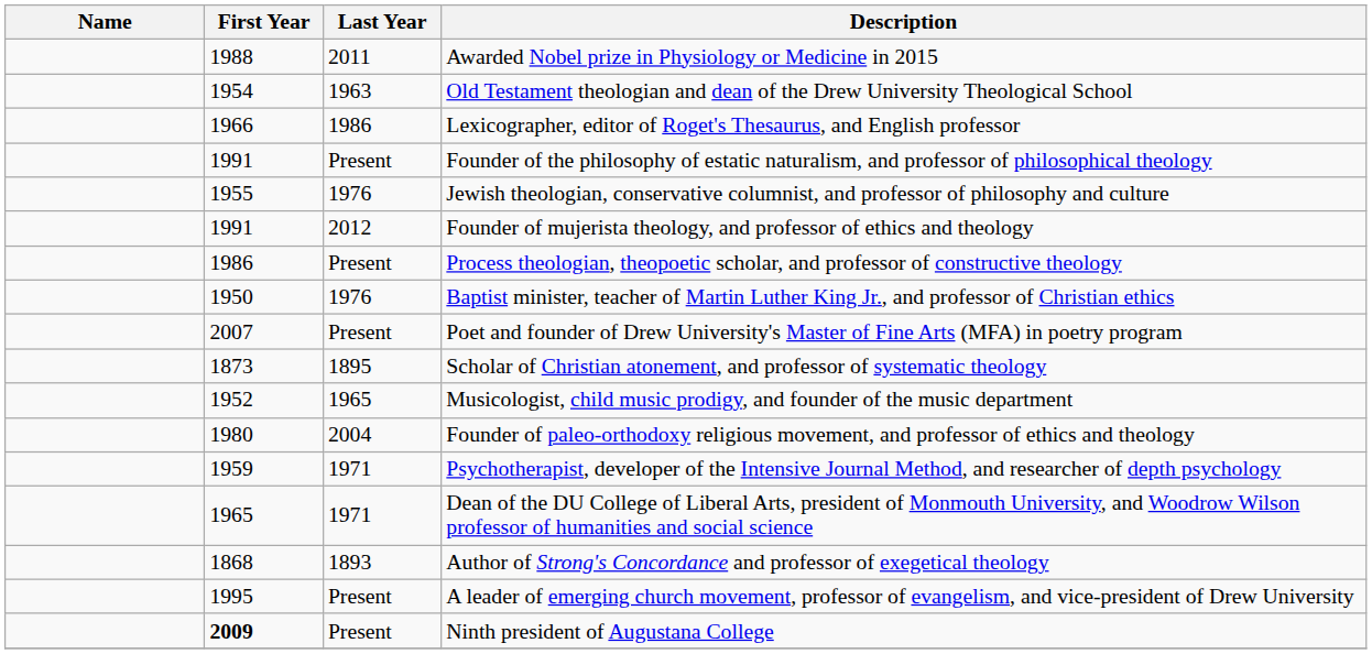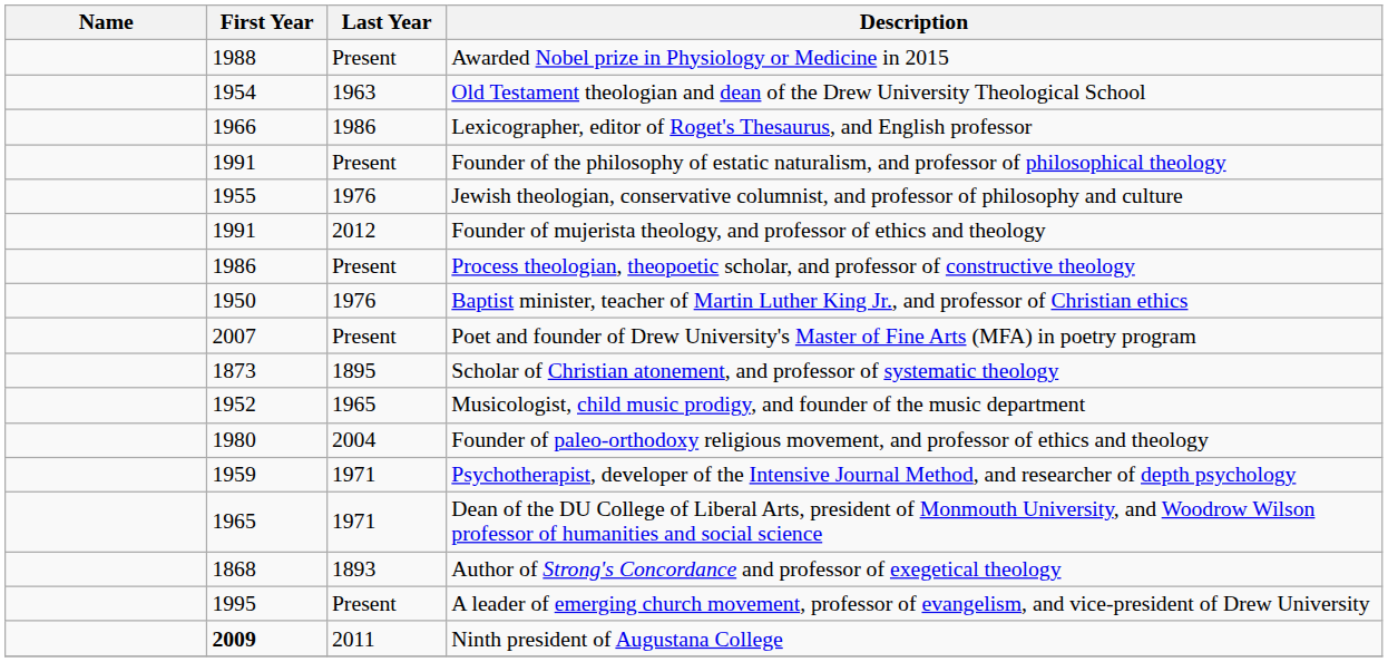 <table class="wikitable sortable">
 <tr>
 <th width=140>Name</th>
 <th width=80>First Year</th>
 <th width=80>Last Year</th>
 <th width=675>Description</th>
 </tr>
 <tr>
 <td></td>
 <td>1988</td>
-<td>2011</td>
+<td>Present</td>
 <td>Awarded <a href='#'>Nobel prize in Physiology or Medicine</a> in 2015</td>
 </tr>
 <tr>
 <td></td>
 <td>1954</td>
 <td>1963</td>
 <td><a href='#'>Old Testament</a> theologian and <a href='#'>dean</a> of the Drew University Theological School</td>
 </tr>
 <tr>
 <td></td>
 <td>1966</td>
 <td>1986</td>
 <td>Lexicographer, editor of <a href='#'>Roget's Thesaurus</a>, and English professor</td>
 </tr>
 <tr>
 <td></td>
 <td>1991</td>
 <td>Present</td>
 <td>Founder of the philosophy of estatic naturalism, and professor of <a href='#'>philosophical theology</a></td>
 </tr>
 <tr>
 <td></td>
 <td>1955</td>
 <td>1976</td>
 <td>Jewish theologian, conservative columnist, and professor of philosophy and culture</td>
 </tr>
 <tr>
 <td></td>
 <td>1991</td>
 <td>2012</td>
 <td>Founder of mujerista theology, and professor of ethics and theology</td>
 </tr>
 <tr>
 <td></td>
 <td>1986</td>
 <td>Present</td>
 <td><a href='#'>Process theologian</a>, <a href='#'>theopoetic</a> scholar, and professor of <a href='#'>constructive theology</a></td>
 </tr>
 <tr>
 <td></td>
 <td>1950</td>
 <td>1976</td>
 <td><a href='#'>Baptist</a> minister, teacher of <a href='#'>Martin Luther King Jr.</a>, and professor of <a href='#'>Christian ethics</a></td>
 </tr>
 <tr>
 <td></td>
 <td>2007</td>
 <td>Present</td>
 <td>Poet and founder of Drew University's <a href='#'>Master of Fine Arts</a> (MFA) in poetry program</td>
 </tr>
 <tr>
 <td></td>
 <td>1873</td>
 <td>1895</td>
 <td>Scholar of <a href='#'>Christian atonement</a>, and professor of <a href='#'>systematic theology</a></td>
 </tr>
 <tr>
 <td></td>
 <td>1952</td>
 <td>1965</td>
 <td>Musicologist, <a href='#'>child music prodigy</a>, and founder of the music department</td>
 </tr>
 <tr>
 <td></td>
 <td>1980</td>
 <td>2004</td>
 <td>Founder of <a href='#'>paleo-orthodoxy</a> religious movement, and professor of ethics and theology</td>
 </tr>
 <tr>
 <td></td>
 <td>1959</td>
 <td>1971</td>
 <td><a href='#'>Psychotherapist</a>, developer of the <a href='#'>Intensive Journal Method</a>, and researcher of <a href='#'>depth psychology</a></td>
 </tr>
 <tr>
 <td></td>
 <td>1965</td>
 <td>1971</td>
 <td>Dean of the DU College of Liberal Arts, president of <a href='#'>Monmouth University</a>, and <a href='#'>Woodrow Wilson professor of humanities and social science</a></td>
 </tr>
 <tr>
 <td></td>
 <td>1868</td>
 <td>1893</td>
 <td>Author of <em><a href='#'>Strong's Concordance</a></em> and professor of <a href='#'>exegetical theology</a></td>
 </tr>
 <tr>
 <td></td>
 <td>1995</td>
 <td>Present</td>
 <td>A leader of <a href='#'>emerging church movement</a>, professor of <a href='#'>evangelism</a>, and vice-president of Drew University</td>
 </tr>
 <tr>
 <td></td>
 <td><strong>2009</strong></td>
-<td>Present</td>
+<td>2011</td>
 <td>Ninth president of <a href='#'>Augustana College</a></td>
 </tr>
 <tr>
 </tr>
 </table>
